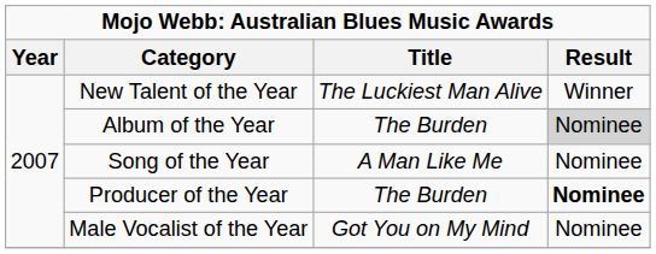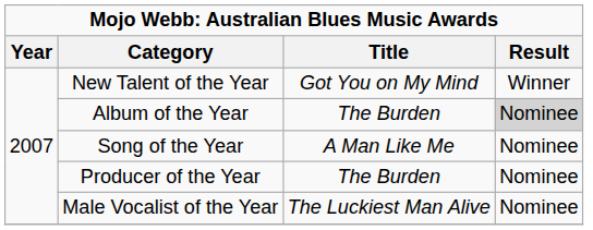 <table class=wikitable>
 <tr>
 <td colspan=5 align=center><strong>Mojo Webb: Australian Blues Music Awards</strong></td>
 </tr>
 <tr>
 <th>Year</th>
 <th>Category</th>
 <th>Title</th>
 <th>Result</th>
 </tr>
 <tr align=center>
 <td rowspan=5>2007</td>
 <td>New Talent of the Year</td>
-<td><em>The Luckiest Man Alive</em></td>
+<td><em>Got You on My Mind</em></td>
 <td>Winner</td>
 </tr>
 <tr align=center>
 <td>Album of the Year</td>
 <td><em>The Burden</em></td>
 <td style="background: lightgrey;">Nominee</td>
 </tr>
 <tr align=center>
 <td>Song of the Year</td>
 <td><em>A Man Like Me</em></td>
 <td>Nominee</td>
 </tr>
 <tr align=center>
 <td>Producer of the Year</td>
 <td><em>The Burden</em></td>
-<td><strong>Nominee</strong></td>
+<td>Nominee</td>
 </tr>
 <tr align=center>
 <td>Male Vocalist of the Year</td>
-<td><em>Got You on My Mind</em></td>
+<td><em>The Luckiest Man Alive</em></td>
 <td>Nominee</td>
 </tr>
 <tr align=center>
 </tr>
 <tr>
 </tr>
 </table>
